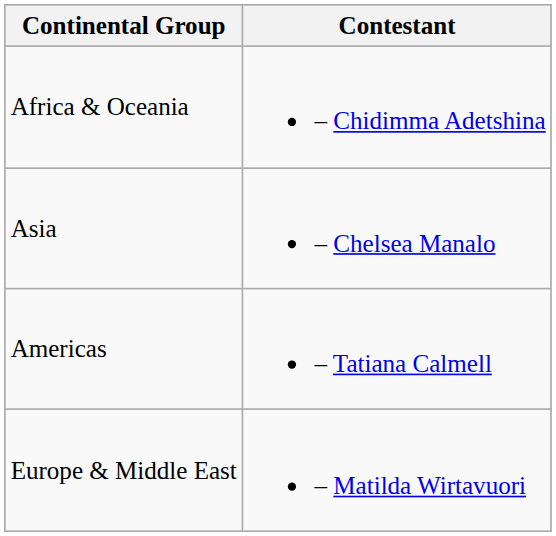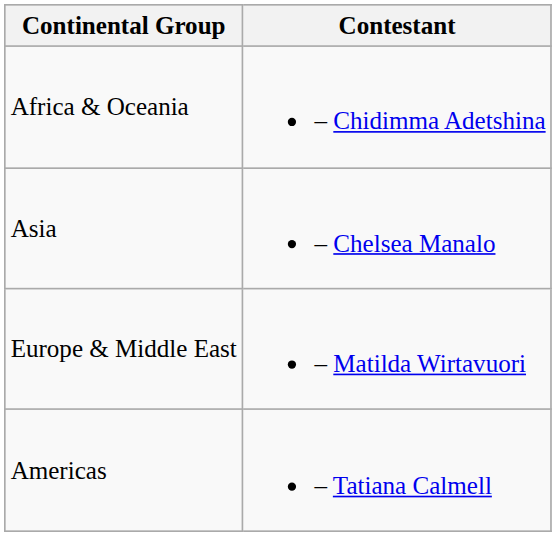 <table class="wikitable sortable" style="font-size: 95%;">
 <tr>
 <th>Continental Group</th>
 <th>Contestant</th>
 </tr>
 <tr>
 <td>Africa & Oceania</td>
 <td><br><ul><li> – <a href='#'>Chidimma Adetshina</a></li></ul></td>
 </tr>
 <tr>
 <td>Asia</td>
 <td><br><ul><li> – <a href='#'>Chelsea Manalo</a></li></ul></td>
 </tr>
 <tr>
+<td>Europe & Middle East</td>
+<td><br><ul><li> – <a href='#'>Matilda Wirtavuori</a></li></ul></td>
+</tr>
+<tr>
 <td>Americas</td>
 <td><br><ul><li> – <a href='#'>Tatiana Calmell</a></li></ul></td>
 </tr>
-<tr>
-<td>Europe & Middle East</td>
-<td><br><ul><li> – <a href='#'>Matilda Wirtavuori</a></li></ul></td>
-</tr>
 </table>
